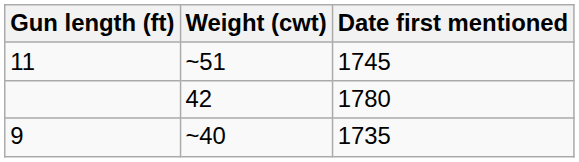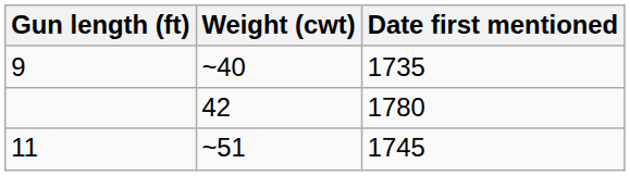 <table class="wikitable sortable">
 <tr>
 <th>Gun length (ft)</th>
 <th>Weight (cwt)</th>
 <th>Date first mentioned</th>
 </tr>
 <tr>
-<td>11</td>
-<td>~51</td>
-<td>1745</td>
+<td>9</td>
+<td>~40</td>
+<td>1735</td>
 </tr>
 <tr>
 <td></td>
 <td>42</td>
 <td>1780</td>
 </tr>
 <tr>
-<td>9</td>
-<td>~40</td>
-<td>1735</td>
+<td>11</td>
+<td>~51</td>
+<td>1745</td>
 </tr>
 </table>
